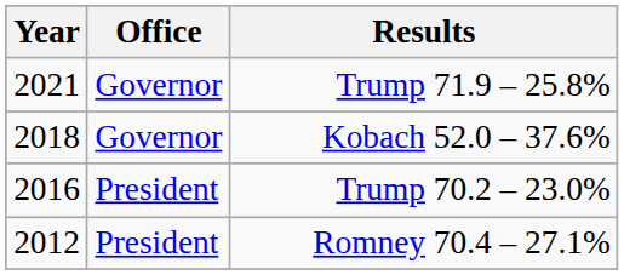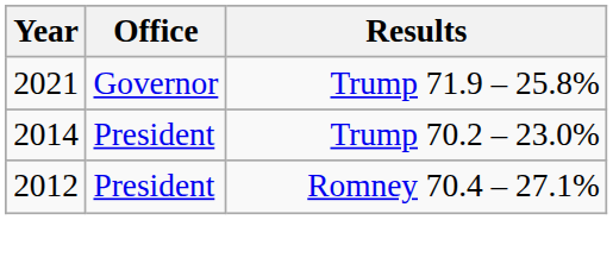 <table class=wikitable>
 <tr>
 <th width="30">Year</th>
 <th width="60">Office</th>
 <th width="180">Results</th>
 </tr>
 <tr>
 <td>2021</td>
 <td><a href='#'>Governor</a></td>
 <td align="right" ><a href='#'>Trump</a> 71.9 – 25.8%</td>
 </tr>
 <tr>
-<td>2018</td>
-<td><a href='#'>Governor</a></td>
-<td align="right" ><a href='#'>Kobach</a> 52.0 – 37.6%</td>
-</tr>
-<tr>
-<td>2016</td>
+<td>2014</td>
 <td><a href='#'>President</a></td>
 <td align="right" ><a href='#'>Trump</a> 70.2 – 23.0%</td>
 </tr>
 <tr>
 <td>2012</td>
 <td><a href='#'>President</a></td>
 <td align="right" ><a href='#'>Romney</a> 70.4 – 27.1%</td>
 </tr>
 </table>
